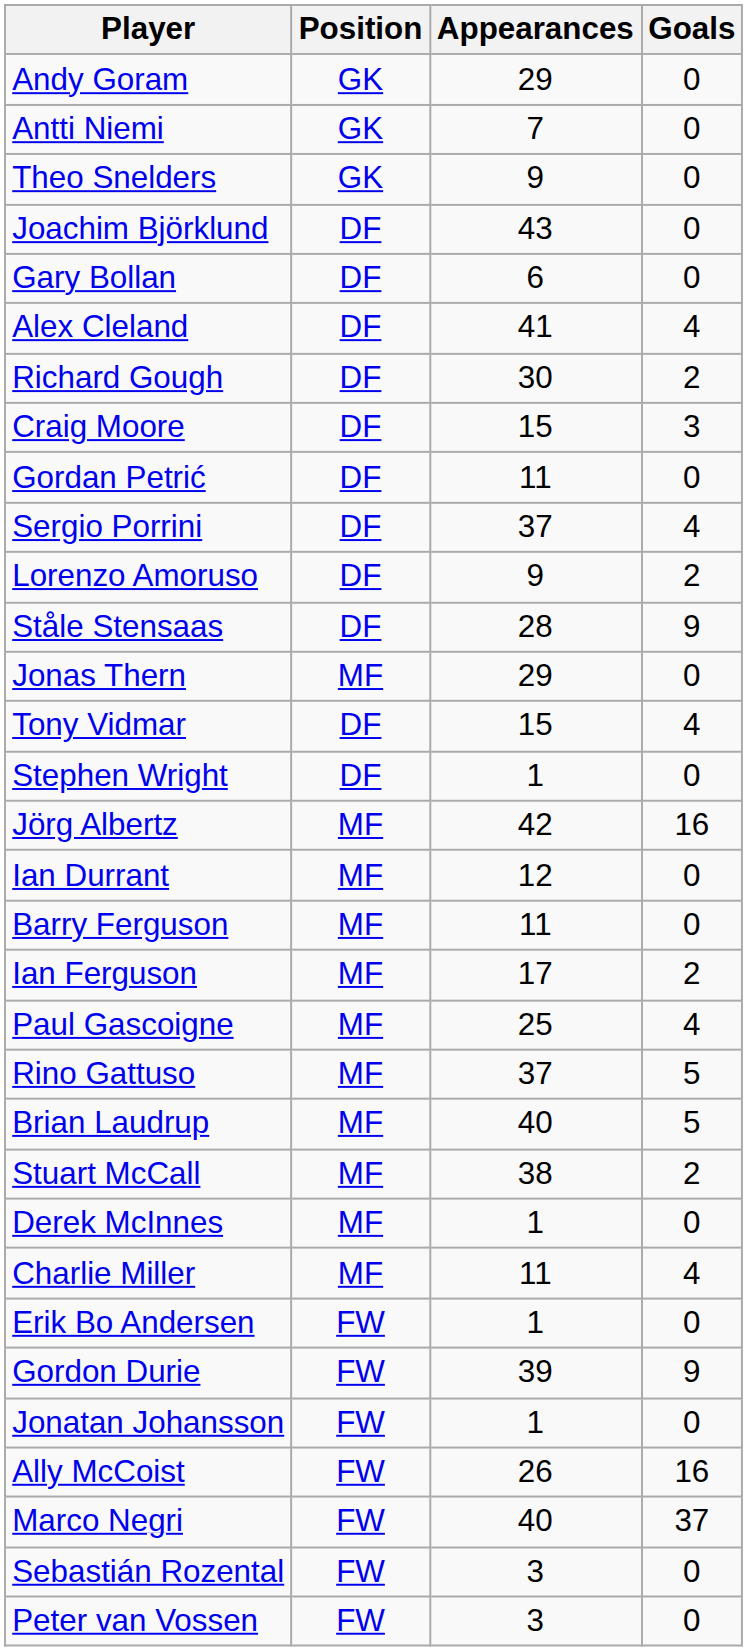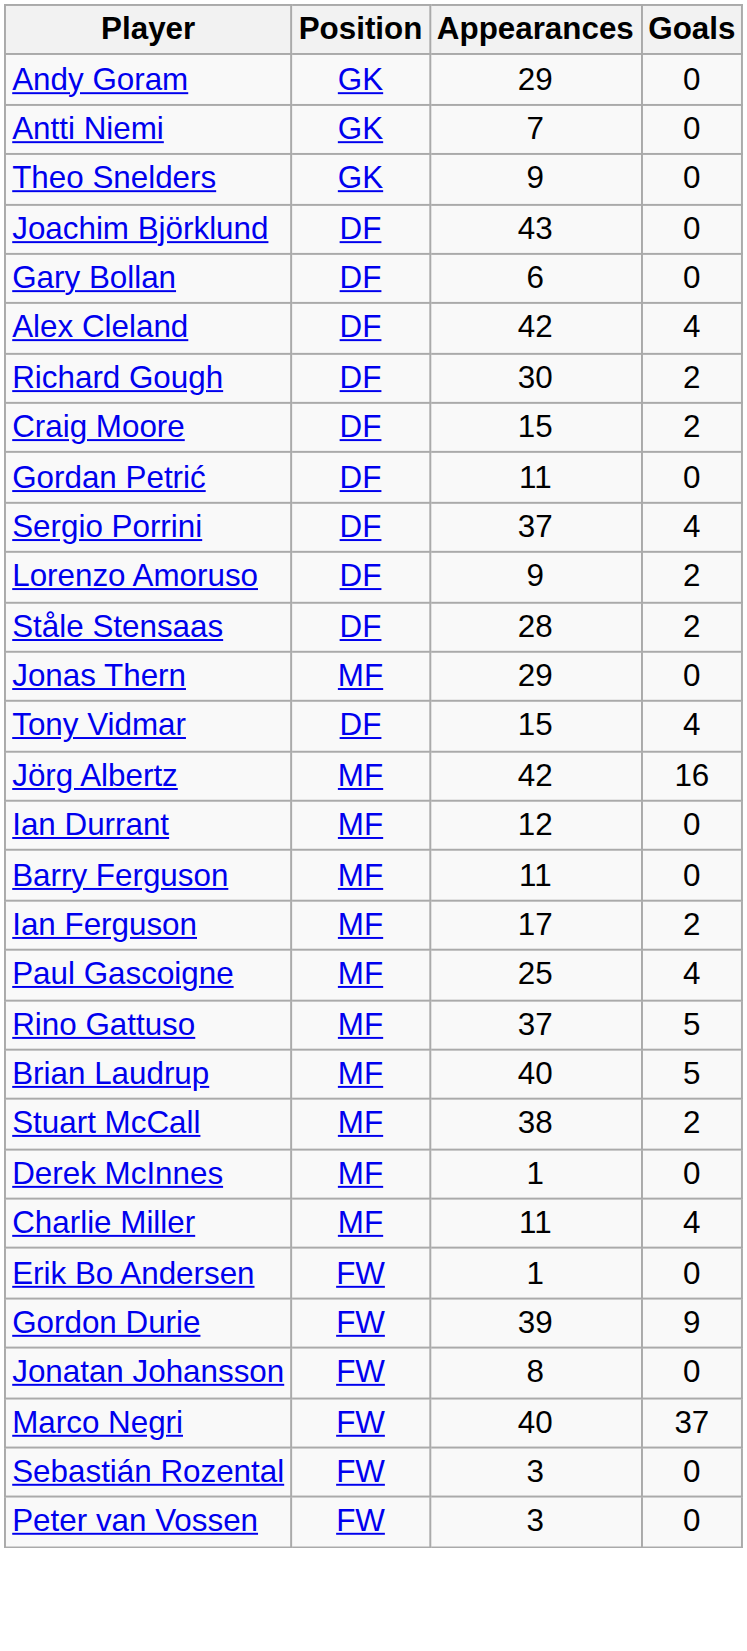 <table class="wikitable sortable" style="text-align: center;">
 <tr>
 <th>Player</th>
 <th>Position</th>
 <th>Appearances</th>
 <th>Goals</th>
 </tr>
 <tr>
 <td align="left"> <a href='#'>Andy Goram</a></td>
 <td><a href='#'>GK</a></td>
 <td>29</td>
 <td>0</td>
 </tr>
 <tr>
 <td align="left"> <a href='#'>Antti Niemi</a></td>
 <td><a href='#'>GK</a></td>
 <td>7</td>
 <td>0</td>
 </tr>
 <tr>
 <td align="left"> <a href='#'>Theo Snelders</a></td>
 <td><a href='#'>GK</a></td>
 <td>9</td>
 <td>0</td>
 </tr>
 <tr>
 <td align="left"> <a href='#'>Joachim Björklund</a></td>
 <td><a href='#'>DF</a></td>
 <td>43</td>
 <td>0</td>
 </tr>
 <tr>
 <td align="left"> <a href='#'>Gary Bollan</a></td>
 <td><a href='#'>DF</a></td>
 <td>6</td>
 <td>0</td>
 </tr>
 <tr>
 <td align="left"> <a href='#'>Alex Cleland</a></td>
 <td><a href='#'>DF</a></td>
-<td>41</td>
+<td>42</td>
 <td>4</td>
 </tr>
 <tr>
 <td align="left"> <a href='#'>Richard Gough</a></td>
 <td><a href='#'>DF</a></td>
 <td>30</td>
 <td>2</td>
 </tr>
 <tr>
 <td align="left"> <a href='#'>Craig Moore</a></td>
 <td><a href='#'>DF</a></td>
 <td>15</td>
-<td>3</td>
+<td>2</td>
 </tr>
 <tr>
 <td align="left"> <a href='#'>Gordan Petrić</a></td>
 <td><a href='#'>DF</a></td>
 <td>11</td>
 <td>0</td>
 </tr>
 <tr>
 <td align="left"> <a href='#'>Sergio Porrini</a></td>
 <td><a href='#'>DF</a></td>
 <td>37</td>
 <td>4</td>
 </tr>
 <tr>
 <td align="left"> <a href='#'>Lorenzo Amoruso</a></td>
 <td><a href='#'>DF</a></td>
 <td>9</td>
 <td>2</td>
 </tr>
 <tr>
 <td align="left"> <a href='#'>Ståle Stensaas</a></td>
 <td><a href='#'>DF</a></td>
 <td>28</td>
-<td>9</td>
+<td>2</td>
 </tr>
 <tr>
 <td align="left"> <a href='#'>Jonas Thern</a></td>
 <td><a href='#'>MF</a></td>
 <td>29</td>
 <td>0</td>
 </tr>
 <tr>
 <td align="left"> <a href='#'>Tony Vidmar</a></td>
 <td><a href='#'>DF</a></td>
 <td>15</td>
 <td>4</td>
-</tr>
-<tr>
-<td align="left"> <a href='#'>Stephen Wright</a></td>
-<td><a href='#'>DF</a></td>
-<td>1</td>
-<td>0</td>
 </tr>
 <tr>
 <td align="left"> <a href='#'>Jörg Albertz</a></td>
 <td><a href='#'>MF</a></td>
 <td>42</td>
 <td>16</td>
 </tr>
 <tr>
 <td align="left"> <a href='#'>Ian Durrant</a></td>
 <td><a href='#'>MF</a></td>
 <td>12</td>
 <td>0</td>
 </tr>
 <tr>
 <td align="left"> <a href='#'>Barry Ferguson</a></td>
 <td><a href='#'>MF</a></td>
 <td>11</td>
 <td>0</td>
 </tr>
 <tr>
 <td align="left"> <a href='#'>Ian Ferguson</a></td>
 <td><a href='#'>MF</a></td>
 <td>17</td>
 <td>2</td>
 </tr>
 <tr>
 <td align="left"> <a href='#'>Paul Gascoigne</a></td>
 <td><a href='#'>MF</a></td>
 <td>25</td>
 <td>4</td>
 </tr>
 <tr>
 <td align="left"> <a href='#'>Rino Gattuso</a></td>
 <td><a href='#'>MF</a></td>
 <td>37</td>
 <td>5</td>
 </tr>
 <tr>
 <td align="left"> <a href='#'>Brian Laudrup</a></td>
 <td><a href='#'>MF</a></td>
 <td>40</td>
 <td>5</td>
 </tr>
 <tr>
 <td align="left"> <a href='#'>Stuart McCall</a></td>
 <td><a href='#'>MF</a></td>
 <td>38</td>
 <td>2</td>
 </tr>
 <tr>
 <td align="left"> <a href='#'>Derek McInnes</a></td>
 <td><a href='#'>MF</a></td>
 <td>1</td>
 <td>0</td>
 </tr>
 <tr>
 <td align="left"> <a href='#'>Charlie Miller</a></td>
 <td><a href='#'>MF</a></td>
 <td>11</td>
 <td>4</td>
 </tr>
 <tr>
 <td align="left"> <a href='#'>Erik Bo Andersen</a></td>
 <td><a href='#'>FW</a></td>
 <td>1</td>
 <td>0</td>
 </tr>
 <tr>
 <td align="left"> <a href='#'>Gordon Durie</a></td>
 <td><a href='#'>FW</a></td>
 <td>39</td>
 <td>9</td>
 </tr>
 <tr>
 <td align="left"> <a href='#'>Jonatan Johansson</a></td>
 <td><a href='#'>FW</a></td>
-<td>1</td>
+<td>8</td>
 <td>0</td>
-</tr>
-<tr>
-<td align="left"> <a href='#'>Ally McCoist</a></td>
-<td><a href='#'>FW</a></td>
-<td>26</td>
-<td>16</td>
 </tr>
 <tr>
 <td align="left"> <a href='#'>Marco Negri</a></td>
 <td><a href='#'>FW</a></td>
 <td>40</td>
 <td>37</td>
 </tr>
 <tr>
 <td align="left"> <a href='#'>Sebastián Rozental</a></td>
 <td><a href='#'>FW</a></td>
 <td>3</td>
 <td>0</td>
 </tr>
 <tr>
 <td align="left"> <a href='#'>Peter van Vossen</a></td>
 <td><a href='#'>FW</a></td>
 <td>3</td>
 <td>0</td>
 </tr>
 </table>
